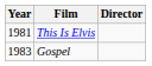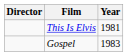 <table class="wikitable">
 <tr>
+<th>Director</th>
+<th>Film</th>
 <th>Year</th>
-<th>Film</th>
-<th>Director</th>
 </tr>
 <tr>
+<td></td>
+<td><em><a href='#'>This Is Elvis</a></em></td>
 <td>1981</td>
-<td><em><a href='#'>This Is Elvis</a></em></td>
-<td></td>
 </tr>
 <tr>
+<td></td>
+<td><em>Gospel</em></td>
 <td>1983</td>
-<td><em>Gospel</em></td>
-<td></td>
 </tr>
 </table>
